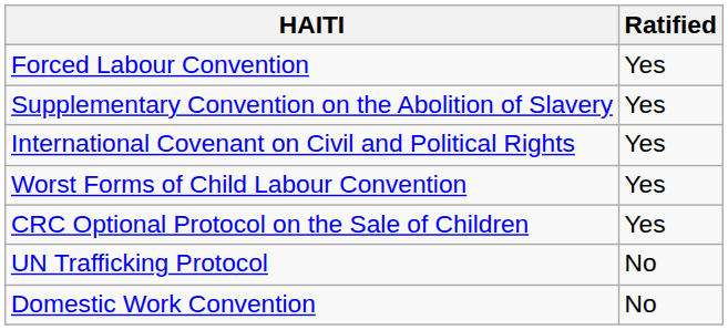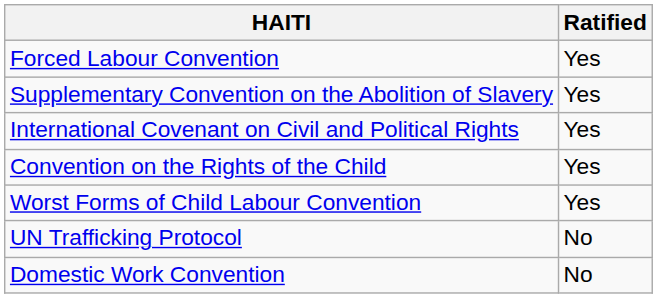 <table class="wikitable floatright">
 <tr>
 <th>HAITI</th>
 <th>Ratified</th>
 </tr>
 <tr>
 <td><a href='#'>Forced Labour Convention</a> </td>
 <td>Yes</td>
 </tr>
 <tr>
 <td><a href='#'>Supplementary Convention on the Abolition of Slavery</a> </td>
 <td>Yes</td>
 </tr>
 <tr>
 <td><a href='#'>International Covenant on Civil and Political Rights</a> </td>
 <td>Yes</td>
 </tr>
 <tr>
-<td><a href='#'>Worst Forms of Child Labour Convention</a></td>
+<td><a href='#'>Convention on the Rights of the Child</a> </td>
 <td>Yes</td>
 </tr>
 <tr>
-<td><a href='#'>CRC Optional Protocol on the Sale of Children</a> </td>
+<td><a href='#'>Worst Forms of Child Labour Convention</a></td>
 <td>Yes</td>
 </tr>
 <tr>
 <td><a href='#'>UN Trafficking Protocol</a> </td>
 <td>No</td>
 </tr>
 <tr>
 <td><a href='#'>Domestic Work Convention</a></td>
 <td>No</td>
 </tr>
 </table>
